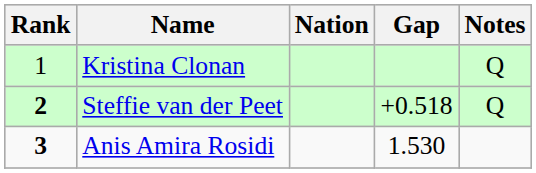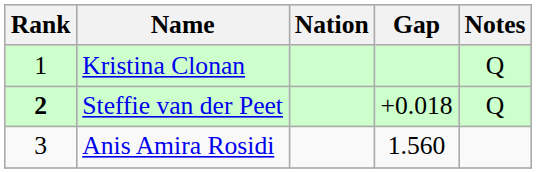 <table class="wikitable sortable" style="text-align:center">
 <tr>
 <th>Rank</th>
 <th>Name</th>
 <th>Nation</th>
 <th>Gap</th>
 <th>Notes</th>
 </tr>
 <tr bgcolor=ccffcc>
 <td>1</td>
 <td align=left><a href='#'>Kristina Clonan</a></td>
 <td align=left></td>
 <td></td>
 <td>Q</td>
 </tr>
 <tr bgcolor=ccffcc>
 <td><strong>2</strong></td>
 <td align=left><a href='#'>Steffie van der Peet</a></td>
 <td align=left></td>
-<td>+0.518</td>
+<td>+0.018</td>
 <td>Q</td>
 </tr>
 <tr>
-<td><strong>3</strong></td>
+<td>3</td>
 <td align=left><a href='#'>Anis Amira Rosidi</a></td>
 <td align=left></td>
-<td>1.530</td>
+<td>1.560</td>
 <td></td>
 </tr>
 </table>
